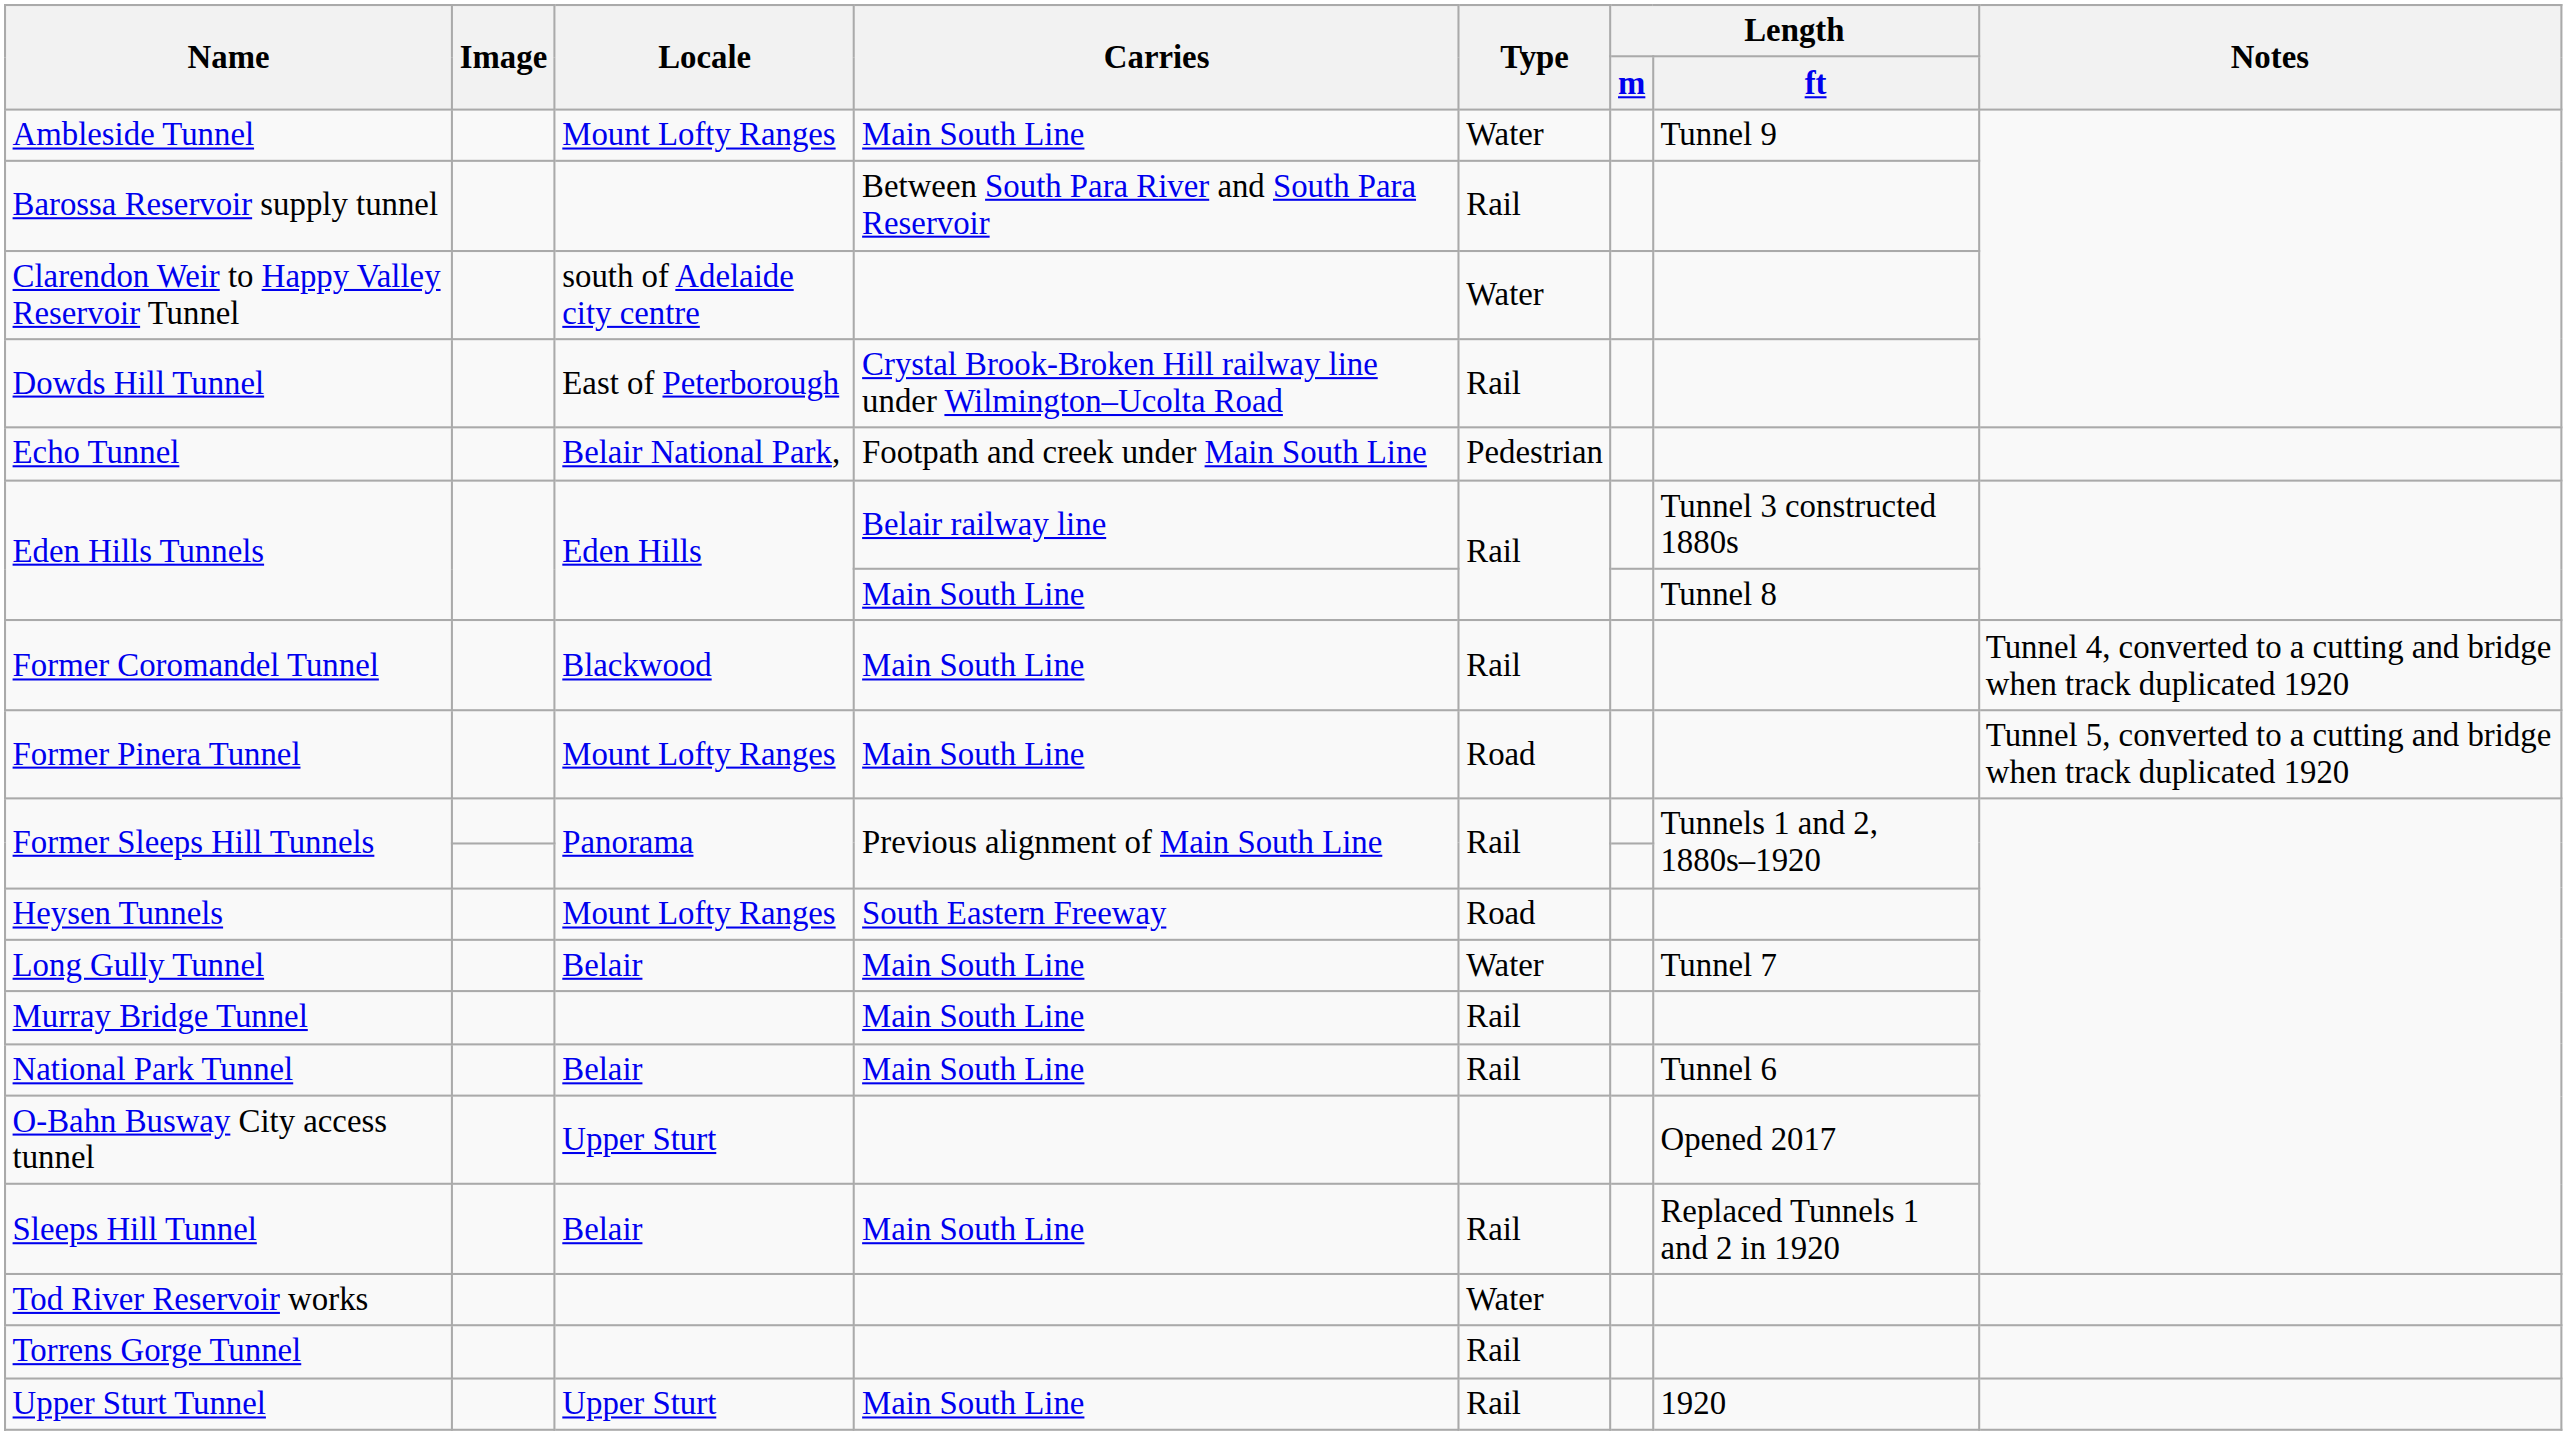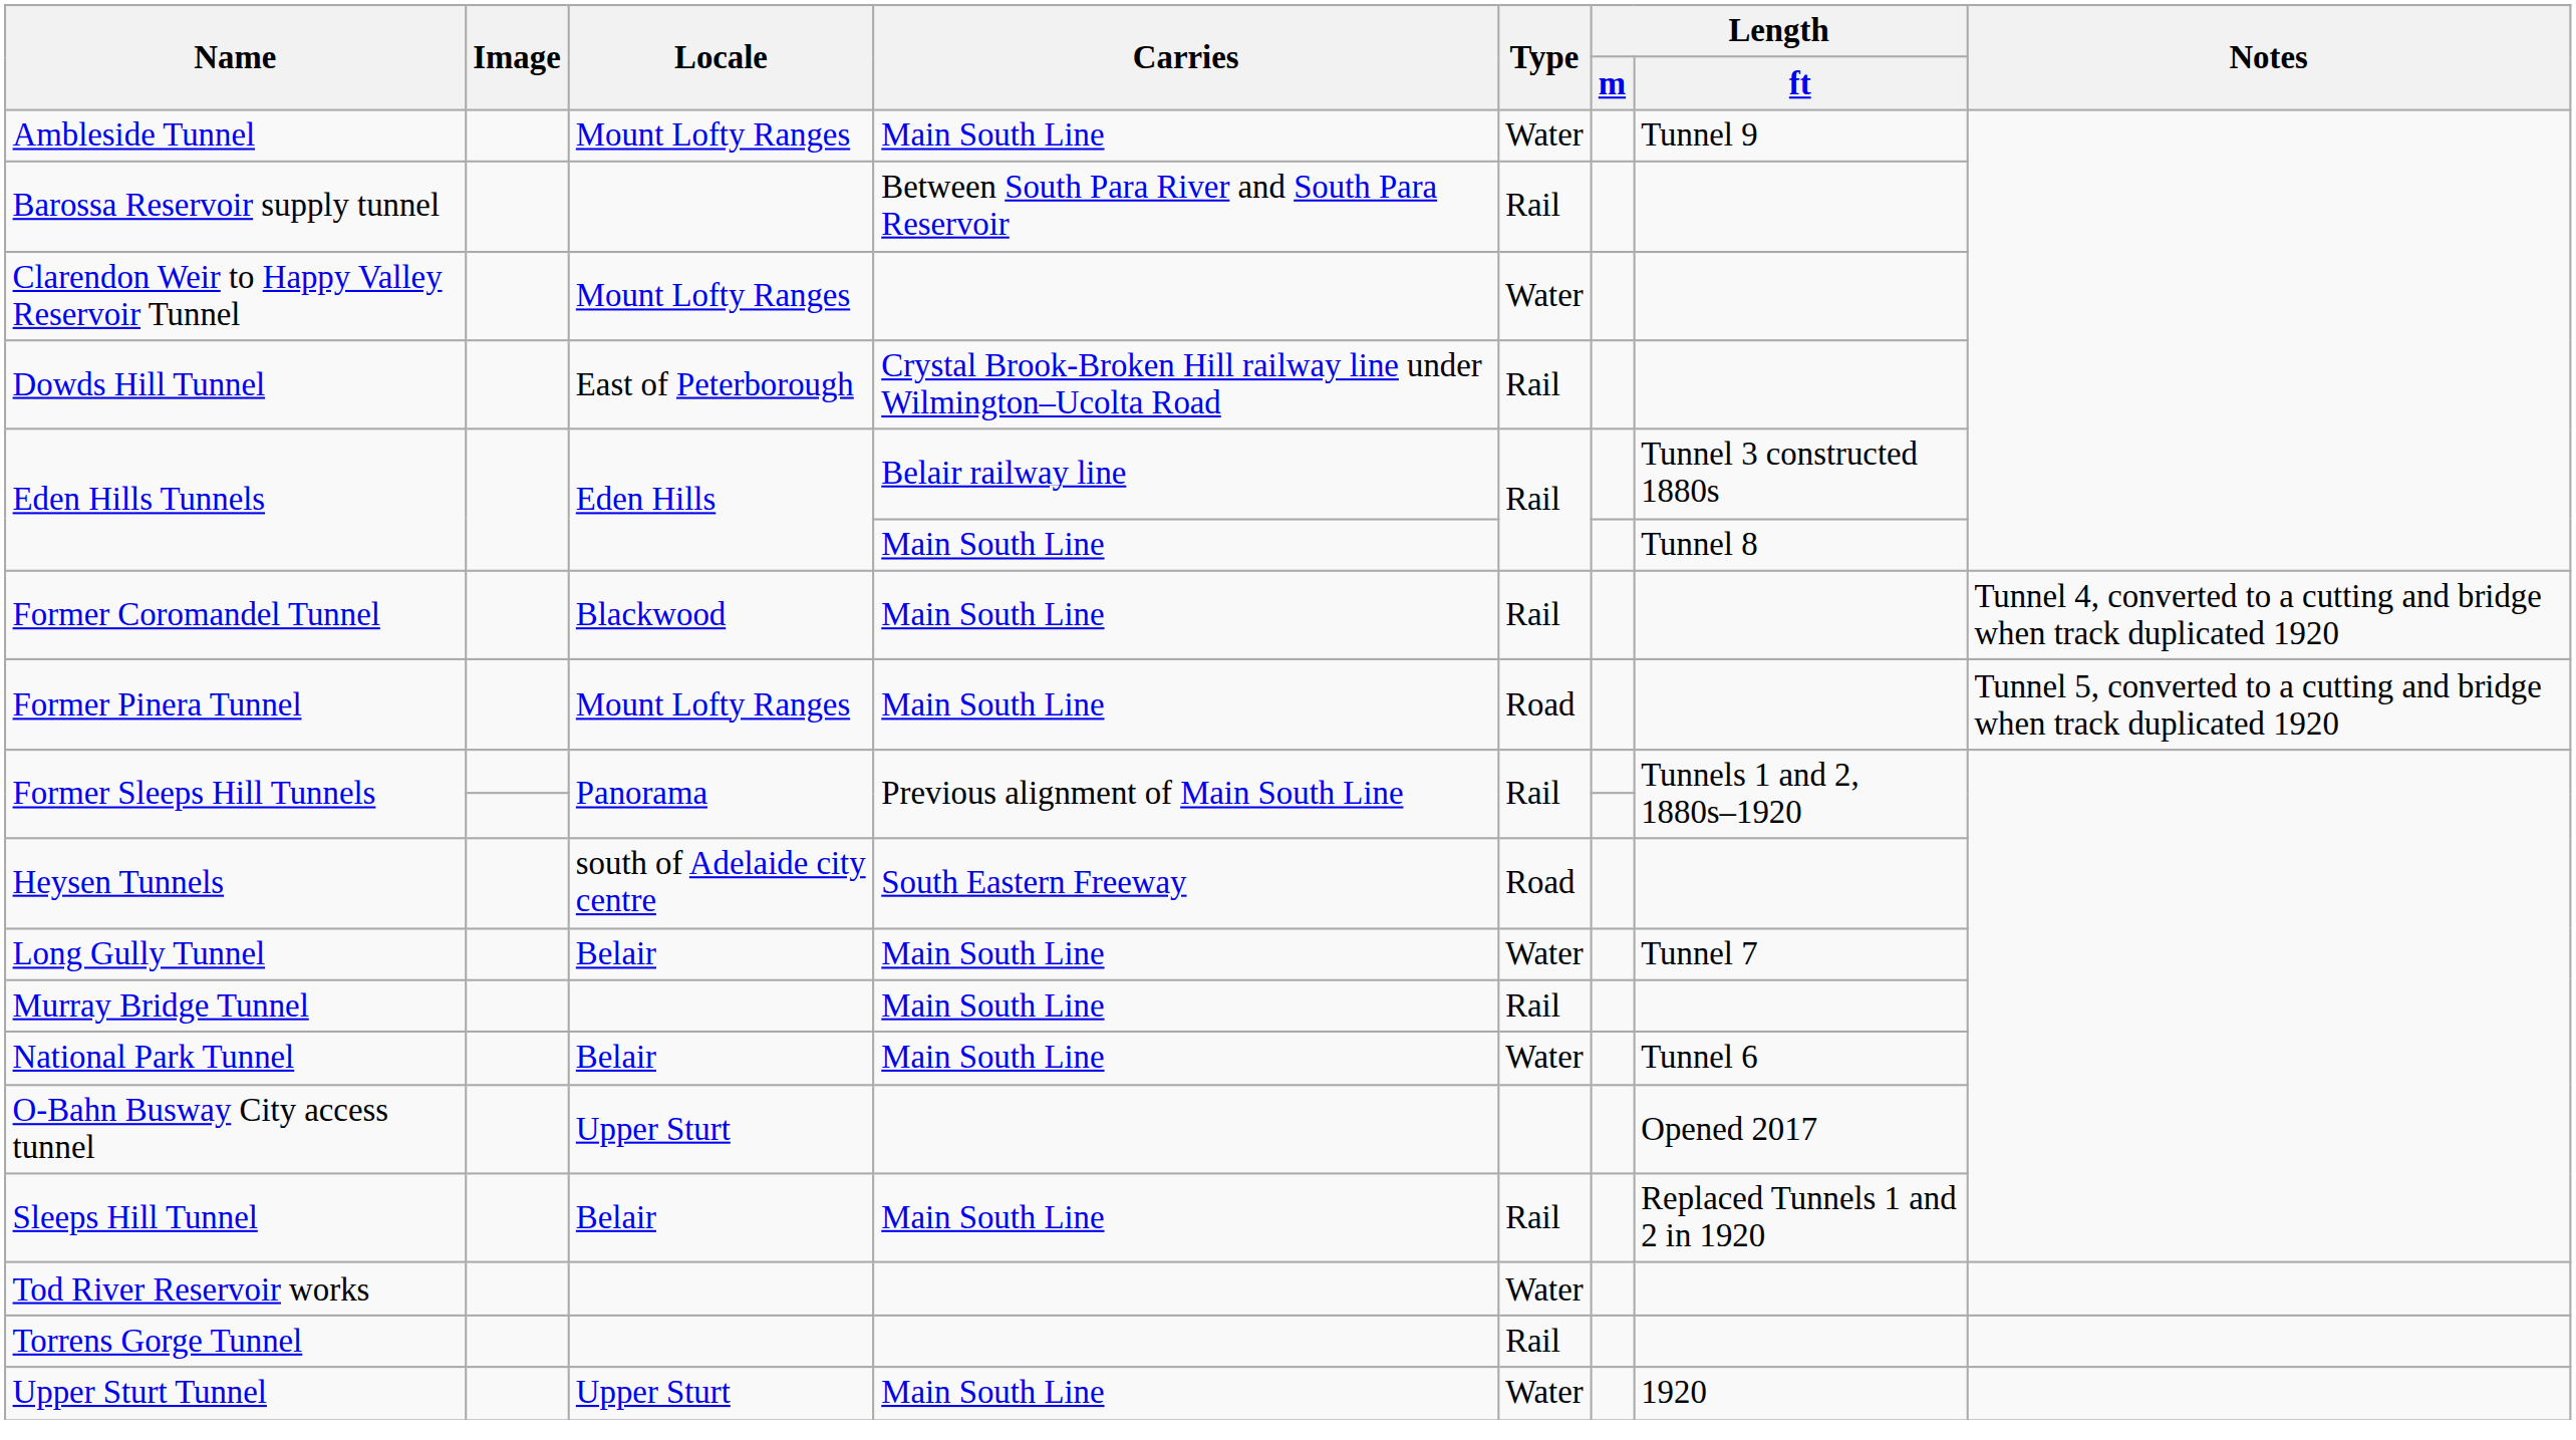 <table class="wikitable sortable">
 <tr>
 <th rowspan=2>Name</th>
 <th rowspan=2>Image</th>
 <th rowspan=2>Locale</th>
 <th rowspan=2>Carries</th>
 <th rowspan=2>Type</th>
 <th colspan=2>Length</th>
 <th rowspan=2>Notes</th>
 </tr>
 <tr>
 <th><a href='#'>m</a></th>
 <th><a href='#'>ft</a></th>
 </tr>
 <tr>
 <td><a href='#'>Ambleside Tunnel</a></td>
 <td></td>
 <td><a href='#'>Mount Lofty Ranges</a></td>
 <td><a href='#'>Main South Line</a></td>
 <td>Water</td>
 <td></td>
 <td> Tunnel 9</td>
 </tr>
 <tr>
 <td><a href='#'>Barossa Reservoir</a> supply tunnel</td>
 <td></td>
 <td></td>
 <td>Between <a href='#'>South Para River</a> and <a href='#'>South Para Reservoir</a></td>
 <td>Rail</td>
 <td></td>
 <td></td>
 </tr>
 <tr>
 <td><a href='#'>Clarendon Weir</a> to <a href='#'>Happy Valley Reservoir</a> Tunnel</td>
 <td></td>
-<td>south of <a href='#'>Adelaide city centre</a></td>
+<td><a href='#'>Mount Lofty Ranges</a></td>
 <td></td>
 <td>Water</td>
 <td></td>
 <td></td>
 </tr>
 <tr>
 <td><a href='#'>Dowds Hill Tunnel</a></td>
 <td></td>
 <td>East of <a href='#'>Peterborough</a></td>
 <td><a href='#'>Crystal Brook-Broken Hill railway line</a> under <a href='#'>Wilmington–Ucolta Road</a></td>
 <td>Rail</td>
-<td></td>
-<td></td>
-</tr>
-<tr>
-<td><a href='#'>Echo Tunnel</a></td>
-<td></td>
-<td><a href='#'>Belair National Park</a>, </td>
-<td>Footpath and creek under <a href='#'>Main South Line</a></td>
-<td>Pedestrian</td>
-<td></td>
 <td></td>
 <td></td>
 </tr>
 <tr>
 <td rowspan=2><a href='#'>Eden Hills Tunnels</a></td>
 <td rowspan=2></td>
 <td rowspan=2><a href='#'>Eden Hills</a></td>
 <td><a href='#'>Belair railway line</a></td>
 <td rowspan=2>Rail</td>
 <td></td>
 <td>Tunnel 3 constructed 1880s</td>
 </tr>
 <tr>
 <td> <a href='#'>Main South Line</a></td>
 <td></td>
 <td> Tunnel 8</td>
 </tr>
 <tr>
 <td><a href='#'>Former Coromandel Tunnel</a></td>
 <td></td>
 <td><a href='#'>Blackwood</a></td>
 <td><a href='#'>Main South Line</a></td>
 <td>Rail</td>
 <td></td>
 <td></td>
 <td>Tunnel 4, converted to a cutting and bridge when track duplicated 1920</td>
 </tr>
 <tr>
 <td><a href='#'>Former Pinera Tunnel</a></td>
 <td></td>
 <td><a href='#'>Mount Lofty Ranges</a></td>
 <td><a href='#'>Main South Line</a></td>
 <td>Road</td>
 <td></td>
 <td></td>
 <td>Tunnel 5, converted to a cutting and bridge when track duplicated 1920</td>
 </tr>
 <tr>
 <td rowspan=2><a href='#'>Former Sleeps Hill Tunnels</a></td>
 <td></td>
 <td rowspan=2><a href='#'>Panorama</a></td>
 <td rowspan=2>Previous alignment of <a href='#'>Main South Line</a></td>
 <td rowspan=2>Rail</td>
 <td></td>
 <td rowspan=2>Tunnels 1 and 2, 1880s–1920</td>
 </tr>
 <tr>
 <td></td>
 <td></td>
 </tr>
 <tr>
 <td><a href='#'>Heysen Tunnels</a></td>
 <td></td>
-<td><a href='#'>Mount Lofty Ranges</a></td>
+<td>south of <a href='#'>Adelaide city centre</a></td>
 <td><a href='#'>South Eastern Freeway</a></td>
 <td>Road</td>
 <td></td>
 <td></td>
 </tr>
 <tr>
 <td><a href='#'>Long Gully Tunnel</a></td>
 <td></td>
 <td><a href='#'>Belair</a></td>
 <td><a href='#'>Main South Line</a></td>
 <td>Water</td>
 <td></td>
 <td> Tunnel 7</td>
 </tr>
 <tr>
 <td><a href='#'>Murray Bridge Tunnel</a></td>
 <td></td>
 <td></td>
 <td><a href='#'>Main South Line</a></td>
 <td>Rail</td>
 <td></td>
 <td></td>
 </tr>
 <tr>
 <td><a href='#'>National Park Tunnel</a></td>
 <td></td>
 <td><a href='#'>Belair</a></td>
 <td><a href='#'>Main South Line</a></td>
-<td>Rail</td>
+<td>Water</td>
 <td></td>
 <td> Tunnel 6</td>
 </tr>
 <tr>
 <td><a href='#'>O-Bahn Busway</a> City access tunnel</td>
 <td></td>
 <td><a href='#'>Upper Sturt</a></td>
 <td></td>
 <td></td>
 <td></td>
 <td>Opened 2017</td>
 </tr>
 <tr>
 <td><a href='#'>Sleeps Hill Tunnel</a></td>
 <td></td>
 <td><a href='#'>Belair</a></td>
 <td><a href='#'>Main South Line</a></td>
 <td>Rail</td>
 <td></td>
 <td> Replaced Tunnels 1 and 2 in 1920</td>
 </tr>
 <tr>
 <td><a href='#'>Tod River Reservoir</a> works</td>
 <td></td>
 <td></td>
 <td></td>
 <td>Water</td>
 <td></td>
 <td></td>
 <td></td>
 </tr>
 <tr>
 <td><a href='#'>Torrens Gorge Tunnel</a></td>
 <td></td>
 <td></td>
 <td></td>
 <td>Rail</td>
 <td></td>
 <td></td>
 <td></td>
 </tr>
 <tr>
 <td><a href='#'>Upper Sturt Tunnel</a></td>
 <td></td>
 <td><a href='#'>Upper Sturt</a></td>
 <td><a href='#'>Main South Line</a></td>
-<td>Rail</td>
+<td>Water</td>
 <td></td>
 <td>1920</td>
 </tr>
 </table>
